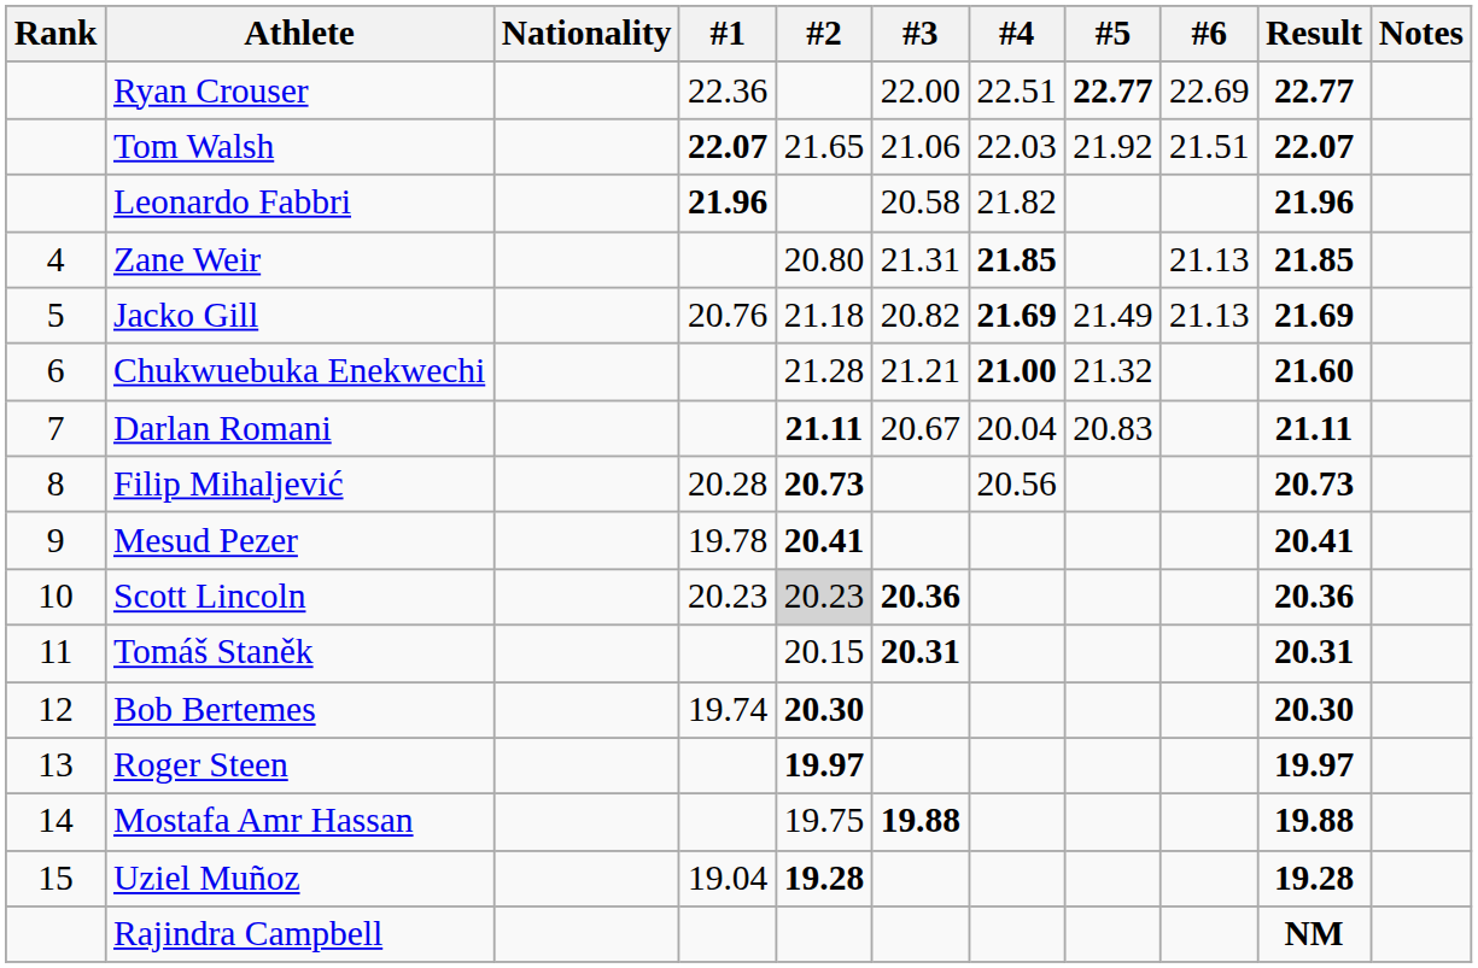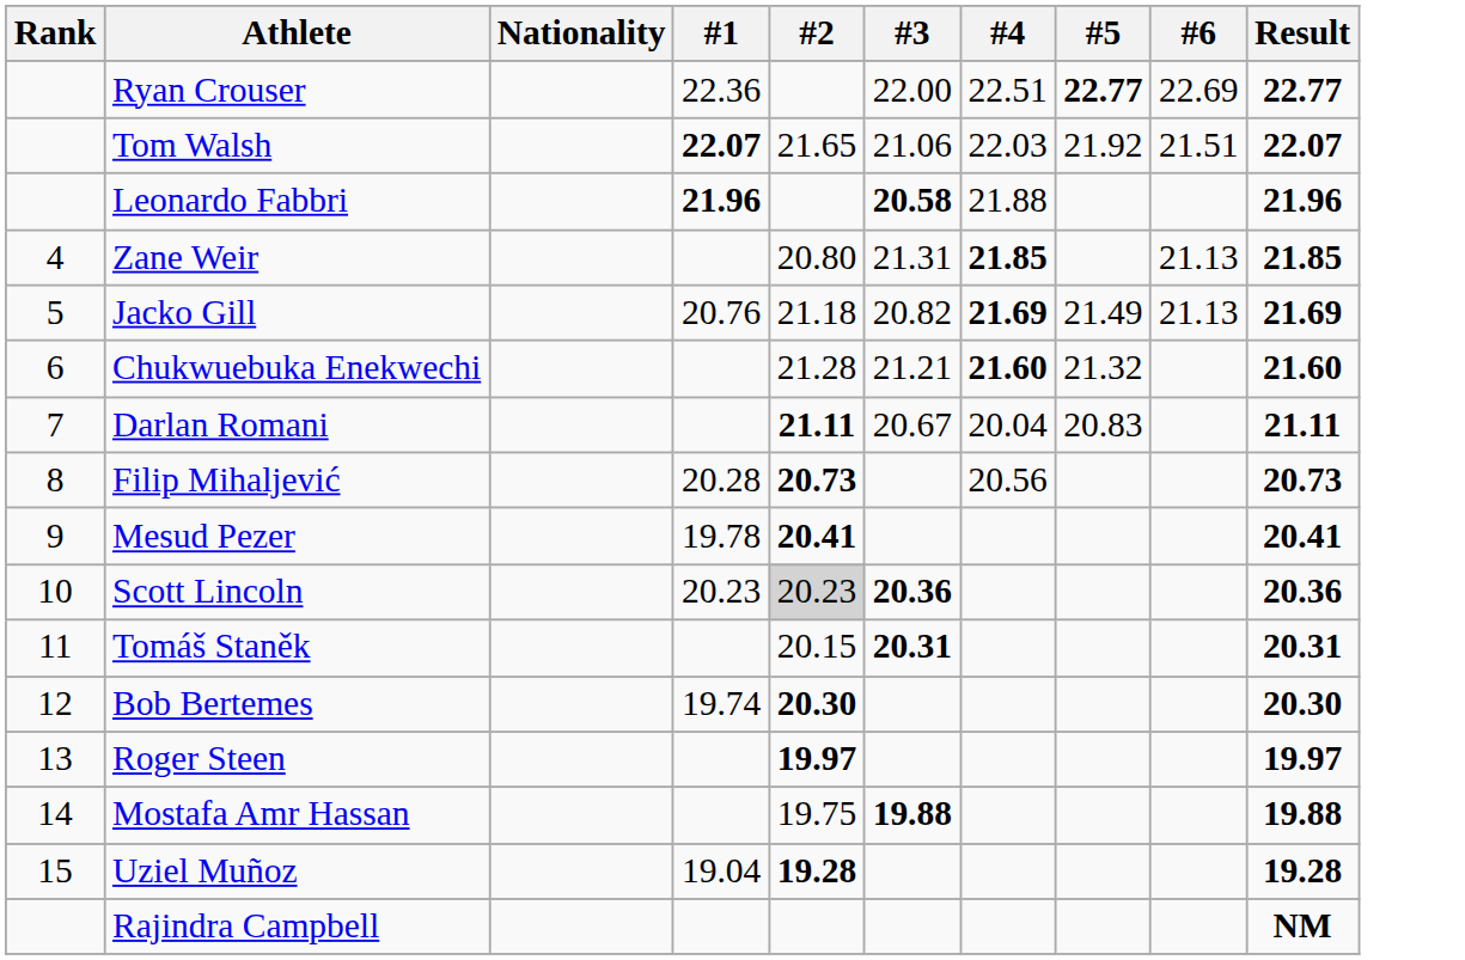 <table class="wikitable sortable" style="text-align:center">
 <tr>
 <th>Rank</th>
 <th>Athlete</th>
 <th>Nationality</th>
 <th>#1</th>
 <th>#2</th>
 <th>#3</th>
 <th>#4</th>
 <th>#5</th>
 <th>#6</th>
 <th>Result</th>
-<th>Notes</th>
 </tr>
 <tr>
 <td></td>
 <td align="left"><a href='#'>Ryan Crouser</a></td>
 <td align=left></td>
 <td>22.36</td>
 <td></td>
 <td>22.00</td>
 <td>22.51</td>
 <td><strong>22.77</strong></td>
 <td>22.69</td>
 <td><strong>22.77</strong></td>
-<td></td>
 </tr>
 <tr>
 <td></td>
 <td align="left"><a href='#'>Tom Walsh</a></td>
 <td align=left></td>
 <td><strong>22.07</strong></td>
 <td>21.65</td>
 <td>21.06</td>
 <td>22.03</td>
 <td>21.92</td>
 <td>21.51</td>
 <td><strong>22.07</strong></td>
-<td></td>
 </tr>
 <tr>
 <td></td>
 <td align="left"><a href='#'>Leonardo Fabbri</a></td>
 <td align=left></td>
 <td><strong>21.96</strong></td>
 <td></td>
-<td>20.58</td>
-<td>21.82</td>
+<td><strong>20.58</strong></td>
+<td>21.88</td>
 <td></td>
 <td></td>
 <td><strong>21.96</strong></td>
-<td></td>
 </tr>
 <tr>
 <td>4</td>
 <td align="left"><a href='#'>Zane Weir</a></td>
 <td align=left></td>
 <td></td>
 <td>20.80</td>
 <td>21.31</td>
 <td><strong>21.85</strong></td>
 <td></td>
 <td>21.13</td>
 <td><strong>21.85</strong></td>
-<td></td>
 </tr>
 <tr>
 <td>5</td>
 <td align="left"><a href='#'>Jacko Gill</a></td>
 <td align=left></td>
 <td>20.76</td>
 <td>21.18</td>
 <td>20.82</td>
 <td><strong>21.69</strong></td>
 <td>21.49</td>
 <td>21.13</td>
 <td><strong>21.69</strong></td>
-<td></td>
 </tr>
 <tr>
 <td>6</td>
 <td align="left"><a href='#'>Chukwuebuka Enekwechi</a></td>
 <td align=left></td>
 <td></td>
 <td>21.28</td>
 <td>21.21</td>
-<td><strong>21.00</strong></td>
+<td><strong>21.60</strong></td>
 <td>21.32</td>
 <td></td>
 <td><strong>21.60</strong></td>
-<td></td>
 </tr>
 <tr>
 <td>7</td>
 <td align="left"><a href='#'>Darlan Romani</a></td>
 <td align=left></td>
 <td></td>
 <td><strong>21.11</strong></td>
 <td>20.67</td>
 <td>20.04</td>
 <td>20.83</td>
 <td></td>
 <td><strong>21.11</strong></td>
-<td></td>
 </tr>
 <tr>
 <td>8</td>
 <td align="left"><a href='#'>Filip Mihaljević</a></td>
 <td align=left></td>
 <td>20.28</td>
 <td><strong>20.73</strong></td>
 <td></td>
 <td>20.56</td>
 <td></td>
 <td></td>
 <td><strong>20.73</strong></td>
-<td></td>
 </tr>
 <tr>
 <td>9</td>
 <td align="left"><a href='#'>Mesud Pezer</a></td>
 <td align=left></td>
 <td>19.78</td>
 <td><strong>20.41</strong></td>
 <td></td>
 <td></td>
 <td></td>
 <td></td>
 <td><strong>20.41</strong></td>
-<td></td>
 </tr>
 <tr>
 <td>10</td>
 <td align="left"><a href='#'>Scott Lincoln</a></td>
 <td align=left></td>
 <td>20.23</td>
 <td style="background: lightgrey;">20.23</td>
 <td><strong>20.36</strong></td>
 <td></td>
 <td></td>
 <td></td>
 <td><strong>20.36</strong></td>
-<td></td>
 </tr>
 <tr>
 <td>11</td>
 <td align="left"><a href='#'>Tomáš Staněk</a></td>
 <td align=left></td>
 <td></td>
 <td>20.15</td>
 <td><strong>20.31</strong></td>
 <td></td>
 <td></td>
 <td></td>
 <td><strong>20.31</strong></td>
-<td></td>
 </tr>
 <tr>
 <td>12</td>
 <td align="left"><a href='#'>Bob Bertemes</a></td>
 <td align=left></td>
 <td>19.74</td>
 <td><strong>20.30</strong></td>
 <td></td>
 <td></td>
 <td></td>
 <td></td>
 <td><strong>20.30</strong></td>
-<td></td>
 </tr>
 <tr>
 <td>13</td>
 <td align="left"><a href='#'>Roger Steen</a></td>
 <td align=left></td>
 <td></td>
 <td><strong>19.97</strong></td>
 <td></td>
 <td></td>
 <td></td>
 <td></td>
 <td><strong>19.97</strong></td>
-<td></td>
 </tr>
 <tr>
 <td>14</td>
 <td align="left"><a href='#'>Mostafa Amr Hassan</a></td>
 <td align=left></td>
 <td></td>
 <td>19.75</td>
 <td><strong>19.88</strong></td>
 <td></td>
 <td></td>
 <td></td>
 <td><strong>19.88</strong></td>
-<td></td>
 </tr>
 <tr>
 <td>15</td>
 <td align="left"><a href='#'>Uziel Muñoz</a></td>
 <td align=left></td>
 <td>19.04</td>
 <td><strong>19.28</strong></td>
 <td></td>
 <td></td>
 <td></td>
 <td></td>
 <td><strong>19.28</strong></td>
-<td></td>
 </tr>
 <tr>
 <td></td>
 <td align="left"><a href='#'>Rajindra Campbell</a></td>
 <td align=left></td>
 <td></td>
 <td></td>
 <td></td>
 <td></td>
 <td></td>
 <td></td>
 <td><strong>NM</strong></td>
-<td></td>
 </tr>
 </table>
